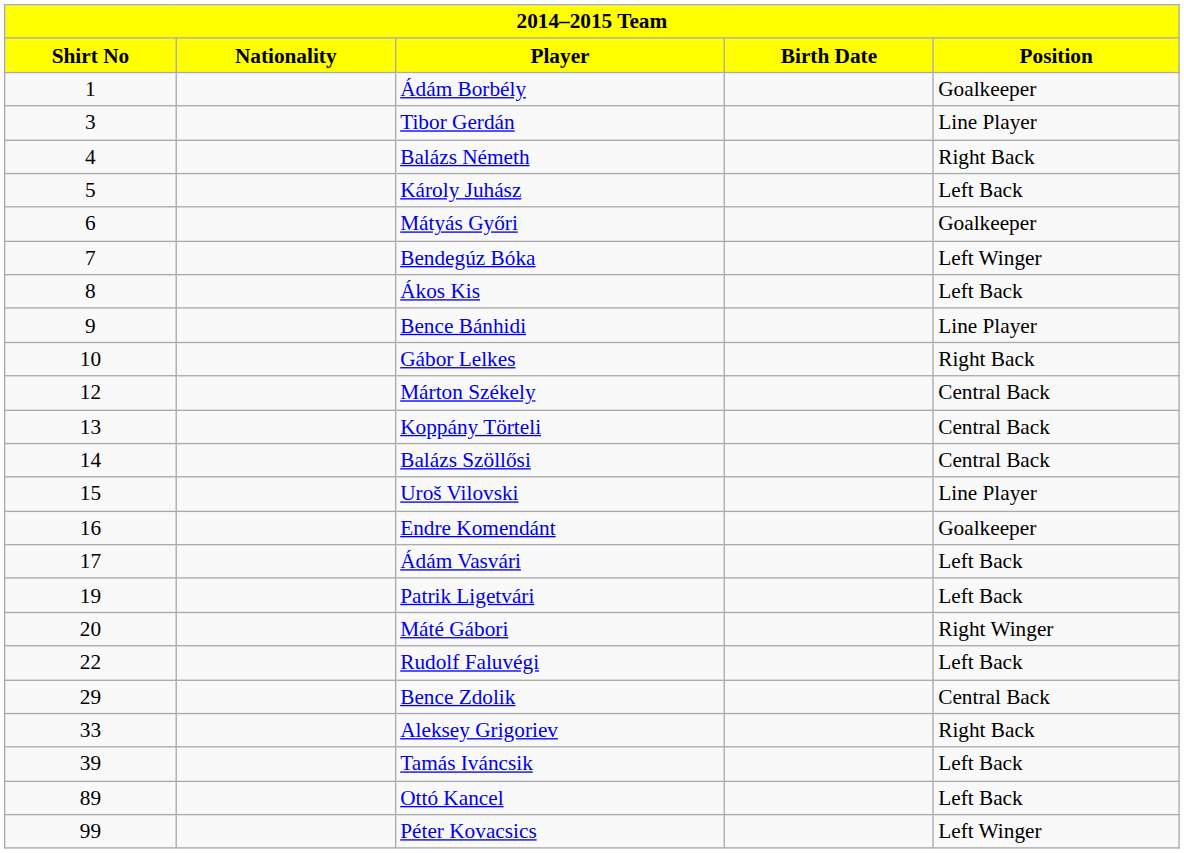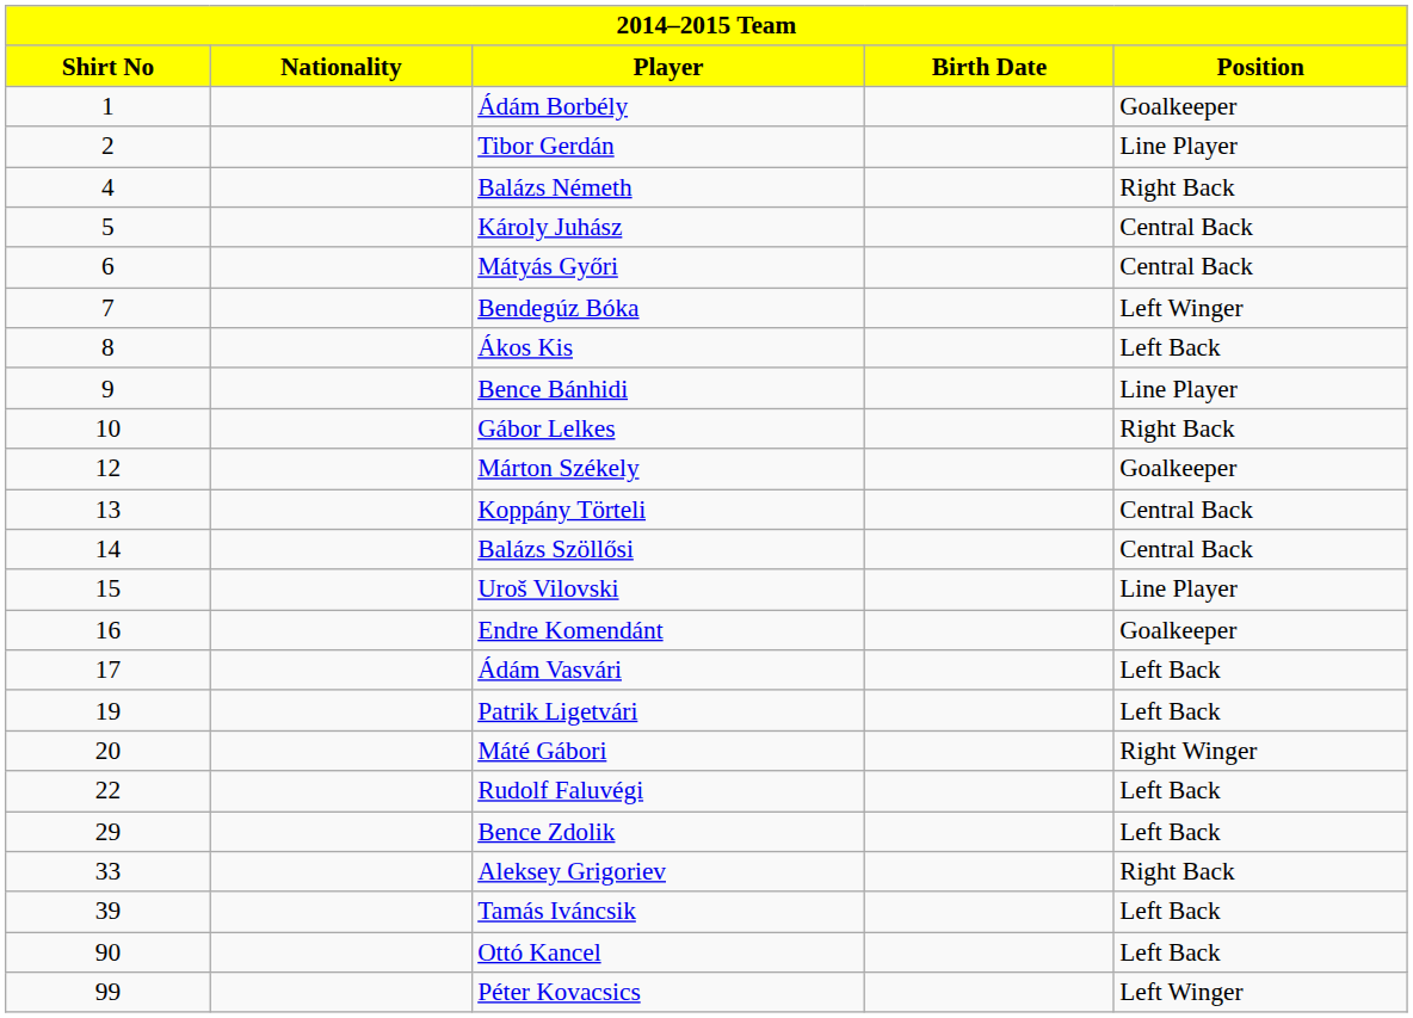 <table class="wikitable collapsible collapsed" style="width:100%">
 <tr>
 <th colspan=5 style="background-color:yellow;color:black;text-align:center;"> <strong>2014–2015 Team</strong></th>
 </tr>
 <tr>
 <th style="color:black; background:yellow">Shirt No</th>
 <th style="color:black; background:yellow">Nationality</th>
 <th style="color:black; background:yellow">Player</th>
 <th style="color:black; background:yellow">Birth Date</th>
 <th style="color:black; background:yellow">Position</th>
 </tr>
 <tr>
 <td align=center>1</td>
 <td></td>
 <td><a href='#'>Ádám Borbély</a></td>
 <td></td>
 <td>Goalkeeper</td>
 </tr>
 <tr>
-<td align=center>3</td>
+<td align=center>2</td>
 <td></td>
 <td><a href='#'>Tibor Gerdán</a></td>
 <td></td>
 <td>Line Player</td>
 </tr>
 <tr>
 <td align=center>4</td>
 <td></td>
 <td><a href='#'>Balázs Németh</a></td>
 <td></td>
 <td>Right Back</td>
 </tr>
 <tr>
 <td align=center>5</td>
 <td></td>
 <td><a href='#'>Károly Juhász</a></td>
 <td></td>
-<td>Left Back</td>
+<td>Central Back</td>
 </tr>
 <tr>
 <td align=center>6</td>
 <td></td>
 <td><a href='#'>Mátyás Győri</a></td>
 <td></td>
-<td>Goalkeeper</td>
+<td>Central Back</td>
 </tr>
 <tr>
 <td align=center>7</td>
 <td></td>
 <td><a href='#'>Bendegúz Bóka</a></td>
 <td></td>
 <td>Left Winger</td>
 </tr>
 <tr>
 <td align=center>8</td>
 <td></td>
 <td><a href='#'>Ákos Kis</a></td>
 <td></td>
 <td>Left Back</td>
 </tr>
 <tr>
 <td align=center>9</td>
 <td></td>
 <td><a href='#'>Bence Bánhidi</a></td>
 <td></td>
 <td>Line Player</td>
 </tr>
 <tr>
 <td align=center>10</td>
 <td></td>
 <td><a href='#'>Gábor Lelkes</a></td>
 <td></td>
 <td>Right Back</td>
 </tr>
 <tr>
 <td align=center>12</td>
 <td></td>
 <td><a href='#'>Márton Székely</a></td>
 <td></td>
-<td>Central Back</td>
+<td>Goalkeeper</td>
 </tr>
 <tr>
 <td align=center>13</td>
 <td></td>
 <td><a href='#'>Koppány Törteli</a></td>
 <td></td>
 <td>Central Back</td>
 </tr>
 <tr>
 <td align=center>14</td>
 <td></td>
 <td><a href='#'>Balázs Szöllősi</a></td>
 <td></td>
 <td>Central Back</td>
 </tr>
 <tr>
 <td align=center>15</td>
 <td></td>
 <td><a href='#'>Uroš Vilovski</a></td>
 <td></td>
 <td>Line Player</td>
 </tr>
 <tr>
 <td align=center>16</td>
 <td></td>
 <td><a href='#'>Endre Komendánt</a></td>
 <td></td>
 <td>Goalkeeper</td>
 </tr>
 <tr>
 <td align=center>17</td>
 <td></td>
 <td><a href='#'>Ádám Vasvári</a></td>
 <td></td>
 <td>Left Back</td>
 </tr>
 <tr>
 <td align=center>19</td>
 <td></td>
 <td><a href='#'>Patrik Ligetvári</a></td>
 <td></td>
 <td>Left Back</td>
 </tr>
 <tr>
 <td align=center>20</td>
 <td></td>
 <td><a href='#'>Máté Gábori</a></td>
 <td></td>
 <td>Right Winger</td>
 </tr>
 <tr>
 <td align=center>22</td>
 <td></td>
 <td><a href='#'>Rudolf Faluvégi</a></td>
 <td></td>
 <td>Left Back</td>
 </tr>
 <tr>
 <td align=center>29</td>
 <td></td>
 <td><a href='#'>Bence Zdolik</a></td>
 <td></td>
-<td>Central Back</td>
+<td>Left Back</td>
 </tr>
 <tr>
 <td align=center>33</td>
 <td></td>
 <td><a href='#'>Aleksey Grigoriev</a></td>
 <td></td>
 <td>Right Back</td>
 </tr>
 <tr>
 <td align=center>39</td>
 <td></td>
 <td><a href='#'>Tamás Iváncsik</a></td>
 <td></td>
 <td>Left Back</td>
 </tr>
 <tr>
-<td align=center>89</td>
+<td align=center>90</td>
 <td></td>
 <td><a href='#'>Ottó Kancel</a></td>
 <td></td>
 <td>Left Back</td>
 </tr>
 <tr>
 <td align=center>99</td>
 <td></td>
 <td><a href='#'>Péter Kovacsics</a></td>
 <td></td>
 <td>Left Winger</td>
 </tr>
 </table>
